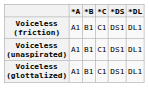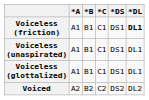 <table class="wikitable"  style="text-align:center; margin:autwidth:30%;">
 <tr>
 <th></th>
 <th>*A</th>
 <th>*B</th>
 <th>*C</th>
 <th>*DS</th>
 <th>*DL</th>
 </tr>
 <tr>
 <th>Voiceless<br> (friction)</th>
 <td>A1</td>
 <td>B1</td>
 <td>C1</td>
 <td>DS1</td>
-<td>DL1</td>
+<td><strong>DL1</strong></td>
 </tr>
 <tr>
 <th>Voiceless<br> (unaspirated)</th>
 <td>A1</td>
 <td>B1</td>
 <td>C1</td>
 <td>DS1</td>
 <td>DL1</td>
 </tr>
 <tr>
 <th>Voiceless<br> (glottalized)</th>
 <td>A1</td>
 <td>B1</td>
 <td>C1</td>
 <td>DS1</td>
 <td>DL1</td>
 </tr>
+<tr>
+<th>Voiced</th>
+<td>A2</td>
+<td>B2</td>
+<td>C2</td>
+<td>DS2</td>
+<td>DL2</td>
+</tr>
 </table>
